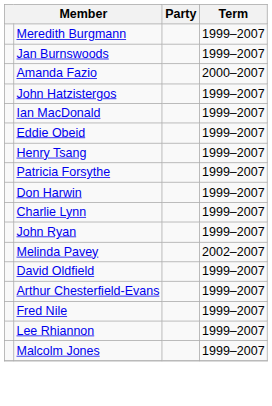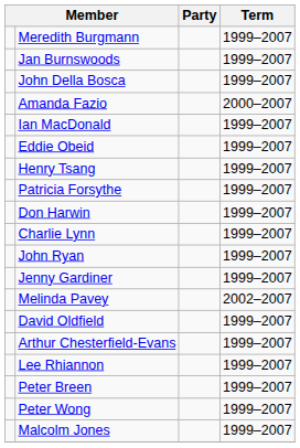 <table class="wikitable">
 <tr>
 <th colspan="2">Member</th>
 <th>Party</th>
 <th>Term</th>
 </tr>
 <tr>
 <td> </td>
 <td><a href='#'>Meredith Burgmann</a></td>
 <td></td>
 <td>1999–2007</td>
 </tr>
 <tr>
 <td> </td>
 <td><a href='#'>Jan Burnswoods</a></td>
 <td></td>
 <td>1999–2007</td>
 </tr>
 <tr>
 <td> </td>
+<td><a href='#'>John Della Bosca</a></td>
+<td></td>
+<td>1999–2007</td>
+</tr>
+<tr>
+<td> </td>
 <td><a href='#'>Amanda Fazio</a></td>
 <td></td>
 <td>2000–2007</td>
-</tr>
-<tr>
-<td> </td>
-<td><a href='#'>John Hatzistergos</a></td>
-<td></td>
-<td>1999–2007</td>
 </tr>
 <tr>
 <td> </td>
 <td><a href='#'>Ian MacDonald</a></td>
 <td></td>
 <td>1999–2007</td>
 </tr>
 <tr>
 <td> </td>
 <td><a href='#'>Eddie Obeid</a></td>
 <td></td>
 <td>1999–2007</td>
 </tr>
 <tr>
 <td> </td>
 <td><a href='#'>Henry Tsang</a></td>
 <td></td>
 <td>1999–2007</td>
 </tr>
 <tr>
 <td> </td>
 <td><a href='#'>Patricia Forsythe</a></td>
 <td></td>
 <td>1999–2007</td>
 </tr>
 <tr>
 <td> </td>
 <td><a href='#'>Don Harwin</a></td>
 <td></td>
 <td>1999–2007</td>
 </tr>
 <tr>
 <td> </td>
 <td><a href='#'>Charlie Lynn</a></td>
 <td></td>
 <td>1999–2007</td>
 </tr>
 <tr>
 <td> </td>
 <td><a href='#'>John Ryan</a></td>
 <td></td>
 <td>1999–2007</td>
 </tr>
 <tr>
 <td> </td>
+<td><a href='#'>Jenny Gardiner</a></td>
+<td></td>
+<td>1999–2007</td>
+</tr>
+<tr>
+<td> </td>
 <td><a href='#'>Melinda Pavey</a></td>
 <td></td>
 <td>2002–2007</td>
 </tr>
 <tr>
 <td> </td>
 <td><a href='#'>David Oldfield</a></td>
 <td></td>
 <td>1999–2007</td>
 </tr>
 <tr>
 <td> </td>
 <td><a href='#'>Arthur Chesterfield-Evans</a></td>
 <td></td>
 <td>1999–2007</td>
 </tr>
 <tr>
 <td> </td>
-<td><a href='#'>Fred Nile</a></td>
+<td><a href='#'>Lee Rhiannon</a></td>
 <td></td>
 <td>1999–2007</td>
 </tr>
 <tr>
 <td> </td>
-<td><a href='#'>Lee Rhiannon</a></td>
+<td><a href='#'>Peter Breen</a></td>
+<td></td>
+<td>1999–2007</td>
+</tr>
+<tr>
+<td> </td>
+<td><a href='#'>Peter Wong</a></td>
 <td></td>
 <td>1999–2007</td>
 </tr>
 <tr>
 <td> </td>
 <td><a href='#'>Malcolm Jones</a></td>
 <td></td>
 <td>1999–2007</td>
 </tr>
 <tr>
 </tr>
 </table>
